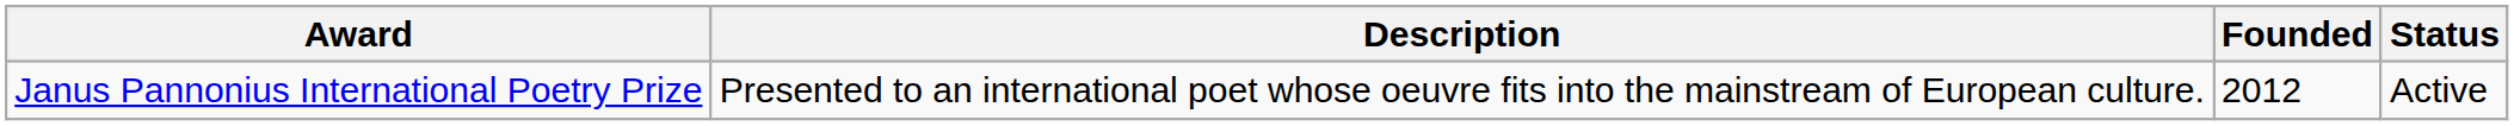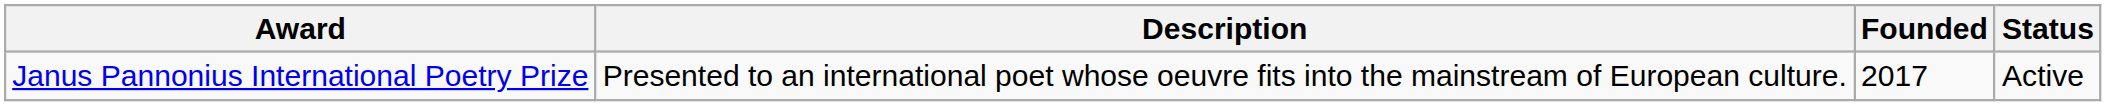 <table class="wikitable sortable" style="font-size: 85%;">
 <tr>
 <th>Award</th>
 <th>Description</th>
 <th>Founded</th>
 <th>Status</th>
 </tr>
 <tr>
 <td><a href='#'>Janus Pannonius International Poetry Prize</a></td>
 <td>Presented to an international poet whose oeuvre fits into the mainstream of European culture.</td>
-<td>2012</td>
+<td>2017</td>
 <td>Active</td>
 </tr>
 </table>
